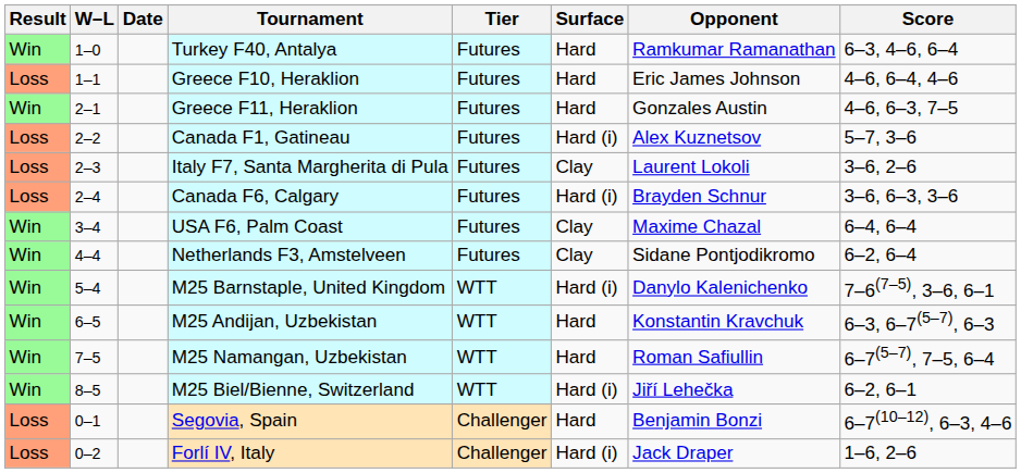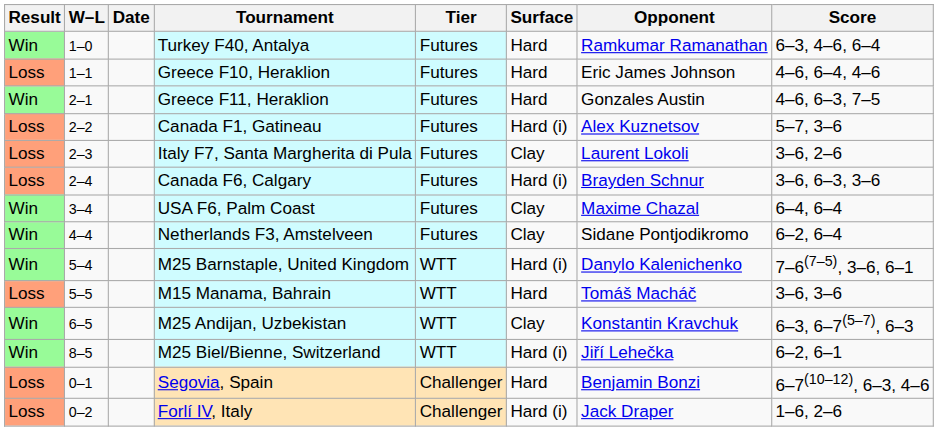 <table class="sortable wikitable nowrap">
 <tr>
 <th>Result</th>
 <th class="unsortable">W–L</th>
 <th>Date</th>
 <th>Tournament</th>
 <th>Tier</th>
 <th>Surface</th>
 <th>Opponent</th>
 <th class="unsortable">Score</th>
 </tr>
 <tr>
 <td bgcolor=98FB98>Win</td>
 <td><small>1–0</small></td>
 <td></td>
 <td style="background:#cffcff;">Turkey F40, Antalya</td>
 <td style="background:#cffcff;">Futures</td>
 <td>Hard</td>
 <td> <a href='#'>Ramkumar Ramanathan</a></td>
 <td>6–3, 4–6, 6–4</td>
 </tr>
 <tr>
 <td bgcolor=FFA07A>Loss</td>
 <td><small>1–1</small></td>
 <td></td>
 <td style="background:#cffcff;">Greece F10, Heraklion</td>
 <td style="background:#cffcff;">Futures</td>
 <td>Hard</td>
 <td> Eric James Johnson</td>
 <td>4–6, 6–4, 4–6</td>
 </tr>
 <tr>
 <td bgcolor=98FB98>Win</td>
 <td><small>2–1</small></td>
 <td></td>
 <td style="background:#cffcff;">Greece F11, Heraklion</td>
 <td style="background:#cffcff;">Futures</td>
 <td>Hard</td>
 <td> Gonzales Austin</td>
 <td>4–6, 6–3, 7–5</td>
 </tr>
 <tr>
 <td bgcolor=FFA07A>Loss</td>
 <td><small>2–2</small></td>
 <td></td>
 <td style="background:#cffcff;">Canada F1, Gatineau</td>
 <td style="background:#cffcff;">Futures</td>
 <td>Hard (i)</td>
 <td> <a href='#'>Alex Kuznetsov</a></td>
 <td>5–7, 3–6</td>
 </tr>
 <tr>
 <td bgcolor=FFA07A>Loss</td>
 <td><small>2–3</small></td>
 <td></td>
 <td style="background:#cffcff;">Italy F7, Santa Margherita di Pula</td>
 <td style="background:#cffcff;">Futures</td>
 <td>Clay</td>
 <td> <a href='#'>Laurent Lokoli</a></td>
 <td>3–6, 2–6</td>
 </tr>
 <tr>
 <td bgcolor=FFA07A>Loss</td>
 <td><small>2–4</small></td>
 <td></td>
 <td style="background:#cffcff;">Canada F6, Calgary</td>
 <td style="background:#cffcff;">Futures</td>
 <td>Hard (i)</td>
 <td> <a href='#'>Brayden Schnur</a></td>
 <td>3–6, 6–3, 3–6</td>
 </tr>
 <tr>
 <td bgcolor=98FB98>Win</td>
 <td><small>3–4</small></td>
 <td></td>
 <td style="background:#cffcff;">USA F6, Palm Coast</td>
 <td style="background:#cffcff;">Futures</td>
 <td>Clay</td>
 <td> <a href='#'>Maxime Chazal</a></td>
 <td>6–4, 6–4</td>
 </tr>
 <tr>
 <td bgcolor=98FB98>Win</td>
 <td><small>4–4</small></td>
 <td></td>
 <td style="background:#cffcff;">Netherlands F3, Amstelveen</td>
 <td style="background:#cffcff;">Futures</td>
 <td>Clay</td>
 <td> Sidane Pontjodikromo</td>
 <td>6–2, 6–4</td>
 </tr>
 <tr>
 <td bgcolor=98FB98>Win</td>
 <td><small>5–4</small></td>
 <td></td>
 <td style="background:#cffcff;">M25 Barnstaple, United Kingdom</td>
 <td style="background:#cffcff;">WTT</td>
 <td>Hard (i)</td>
 <td> <a href='#'>Danylo Kalenichenko</a></td>
 <td>7–6<sup>(7–5)</sup>, 3–6, 6–1</td>
 </tr>
 <tr>
+<td bgcolor=FFA07A>Loss</td>
+<td><small>5–5</small></td>
+<td></td>
+<td style="background:#cffcff;">M15 Manama, Bahrain</td>
+<td style="background:#cffcff;">WTT</td>
+<td>Hard</td>
+<td> <a href='#'>Tomáš Macháč</a></td>
+<td>3–6, 3–6</td>
+</tr>
+<tr>
 <td bgcolor=98FB98>Win</td>
 <td><small>6–5</small></td>
 <td></td>
 <td style="background:#cffcff;">M25 Andijan, Uzbekistan</td>
 <td style="background:#cffcff;">WTT</td>
-<td>Hard</td>
+<td>Clay</td>
 <td> <a href='#'>Konstantin Kravchuk</a></td>
 <td>6–3, 6–7<sup>(5–7)</sup>, 6–3</td>
-</tr>
-<tr>
-<td bgcolor=98FB98>Win</td>
-<td><small>7–5</small></td>
-<td></td>
-<td style="background:#cffcff;">M25 Namangan, Uzbekistan</td>
-<td style="background:#cffcff;">WTT</td>
-<td>Hard</td>
-<td> <a href='#'>Roman Safiullin</a></td>
-<td>6–7<sup>(5–7)</sup>, 7–5, 6–4</td>
 </tr>
 <tr>
 <td bgcolor=98FB98>Win</td>
 <td><small>8–5</small></td>
 <td></td>
 <td style="background:#cffcff;">M25 Biel/Bienne, Switzerland</td>
 <td style="background:#cffcff;">WTT</td>
 <td>Hard (i)</td>
 <td> <a href='#'>Jiří Lehečka</a></td>
 <td>6–2, 6–1</td>
 </tr>
 <tr>
 <td bgcolor=FFA07A>Loss</td>
 <td><small>0–1</small></td>
 <td><a href='#'></a></td>
 <td style="background:moccasin;"><a href='#'>Segovia</a>, Spain</td>
 <td style="background:moccasin;">Challenger</td>
 <td>Hard</td>
 <td> <a href='#'>Benjamin Bonzi</a></td>
 <td>6–7<sup>(10–12)</sup>, 6–3, 4–6</td>
 </tr>
 <tr>
 <td bgcolor=FFA07A>Loss</td>
 <td><small>0–2</small></td>
 <td><a href='#'></a></td>
 <td style="background:moccasin;"><a href='#'>Forlí IV</a>, Italy</td>
 <td style="background:moccasin;">Challenger</td>
 <td>Hard (i)</td>
 <td> <a href='#'>Jack Draper</a></td>
 <td>1–6, 2–6</td>
 </tr>
 </table>
